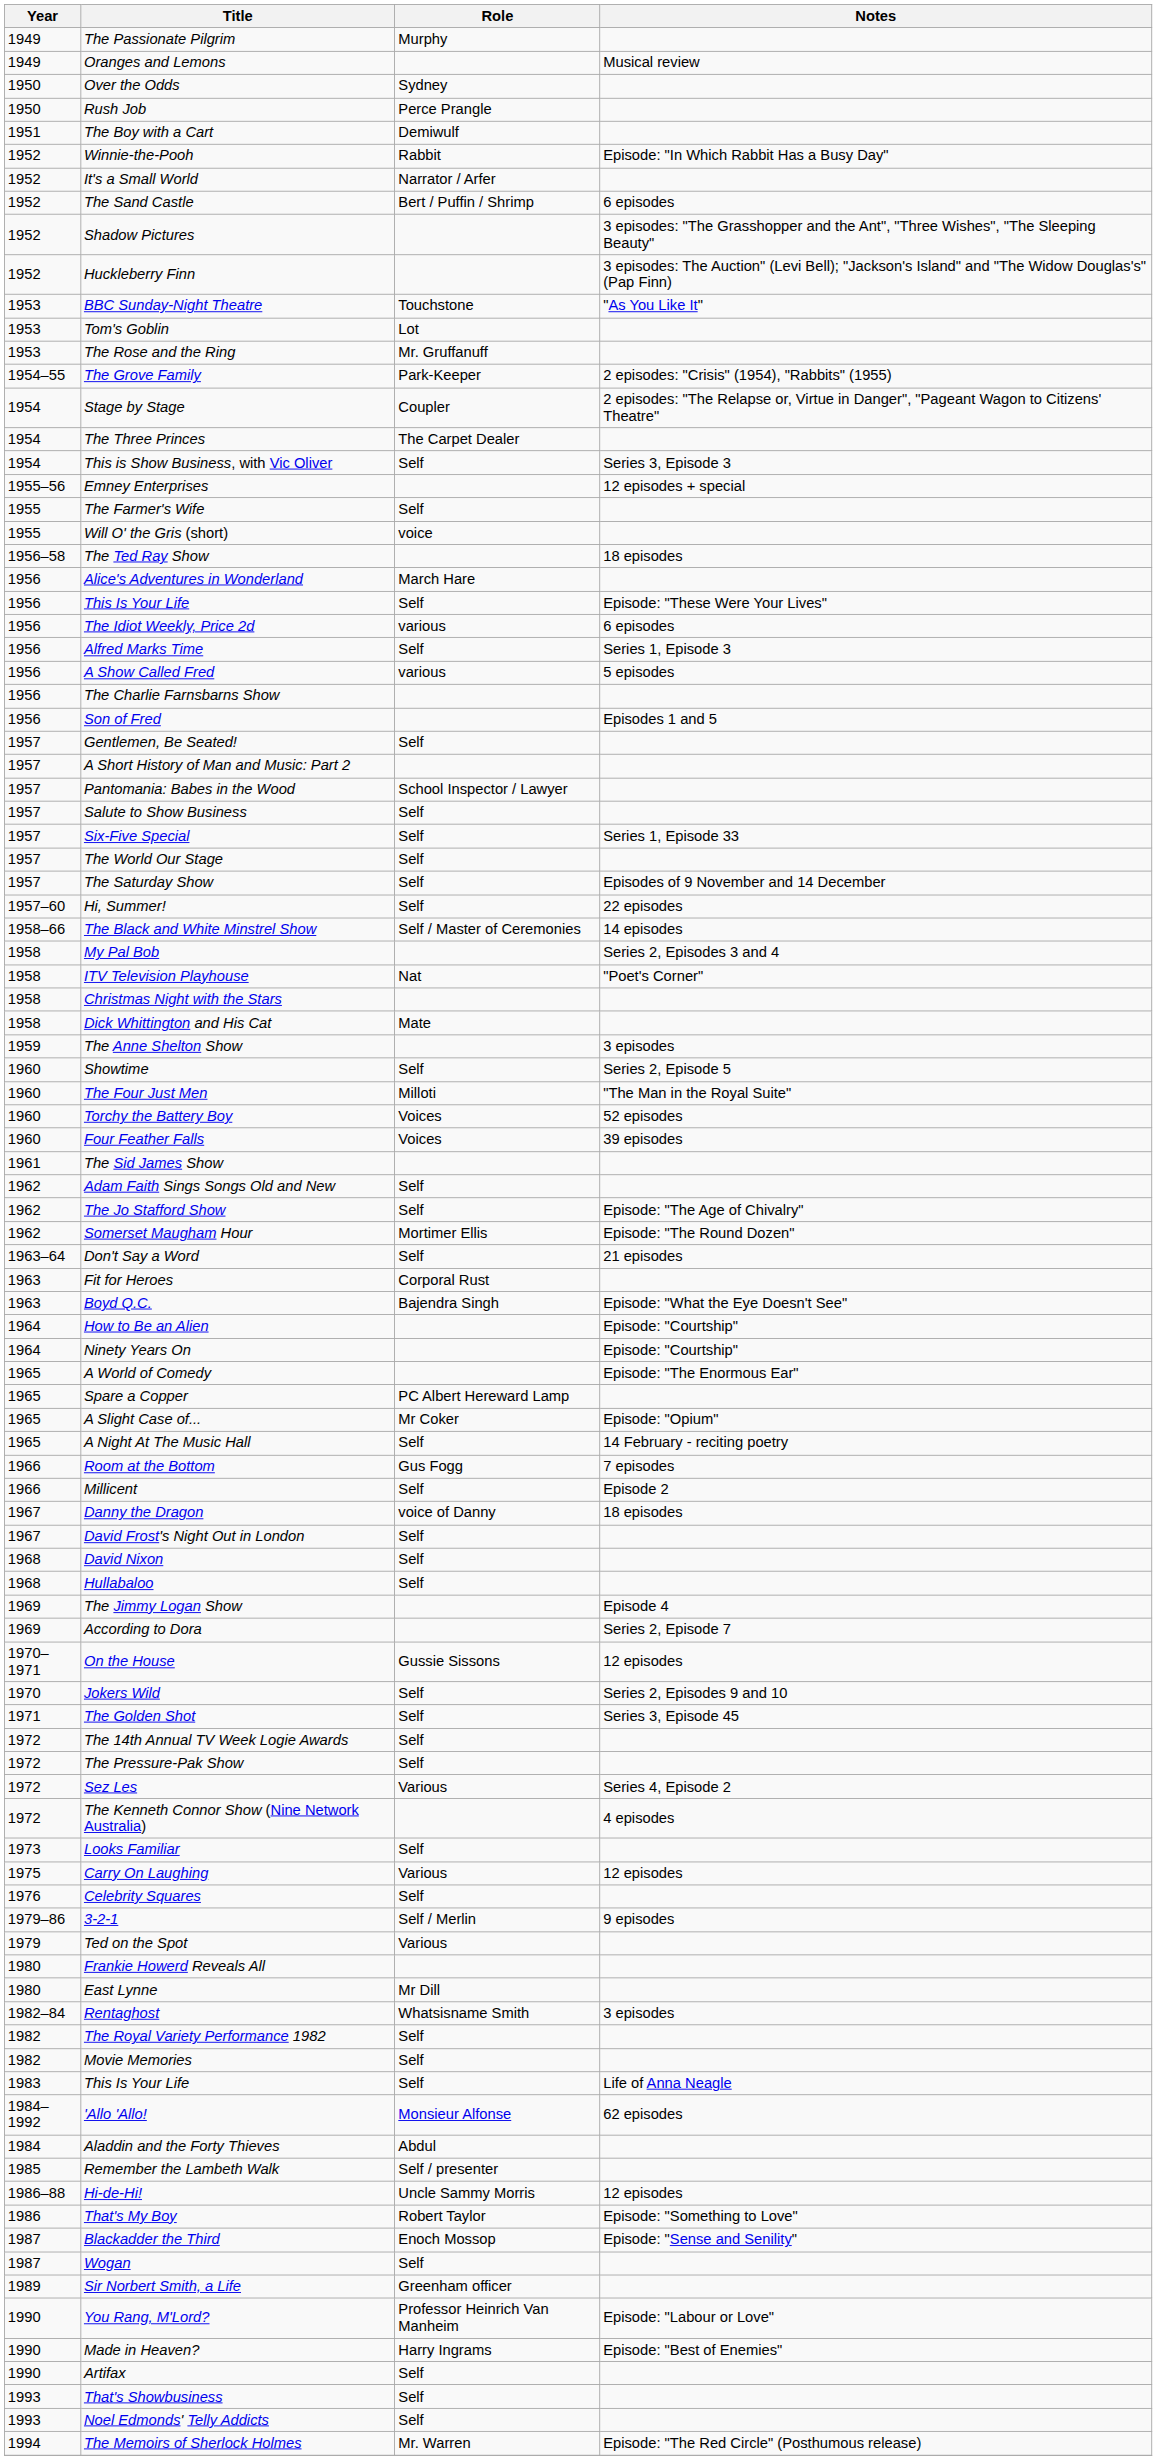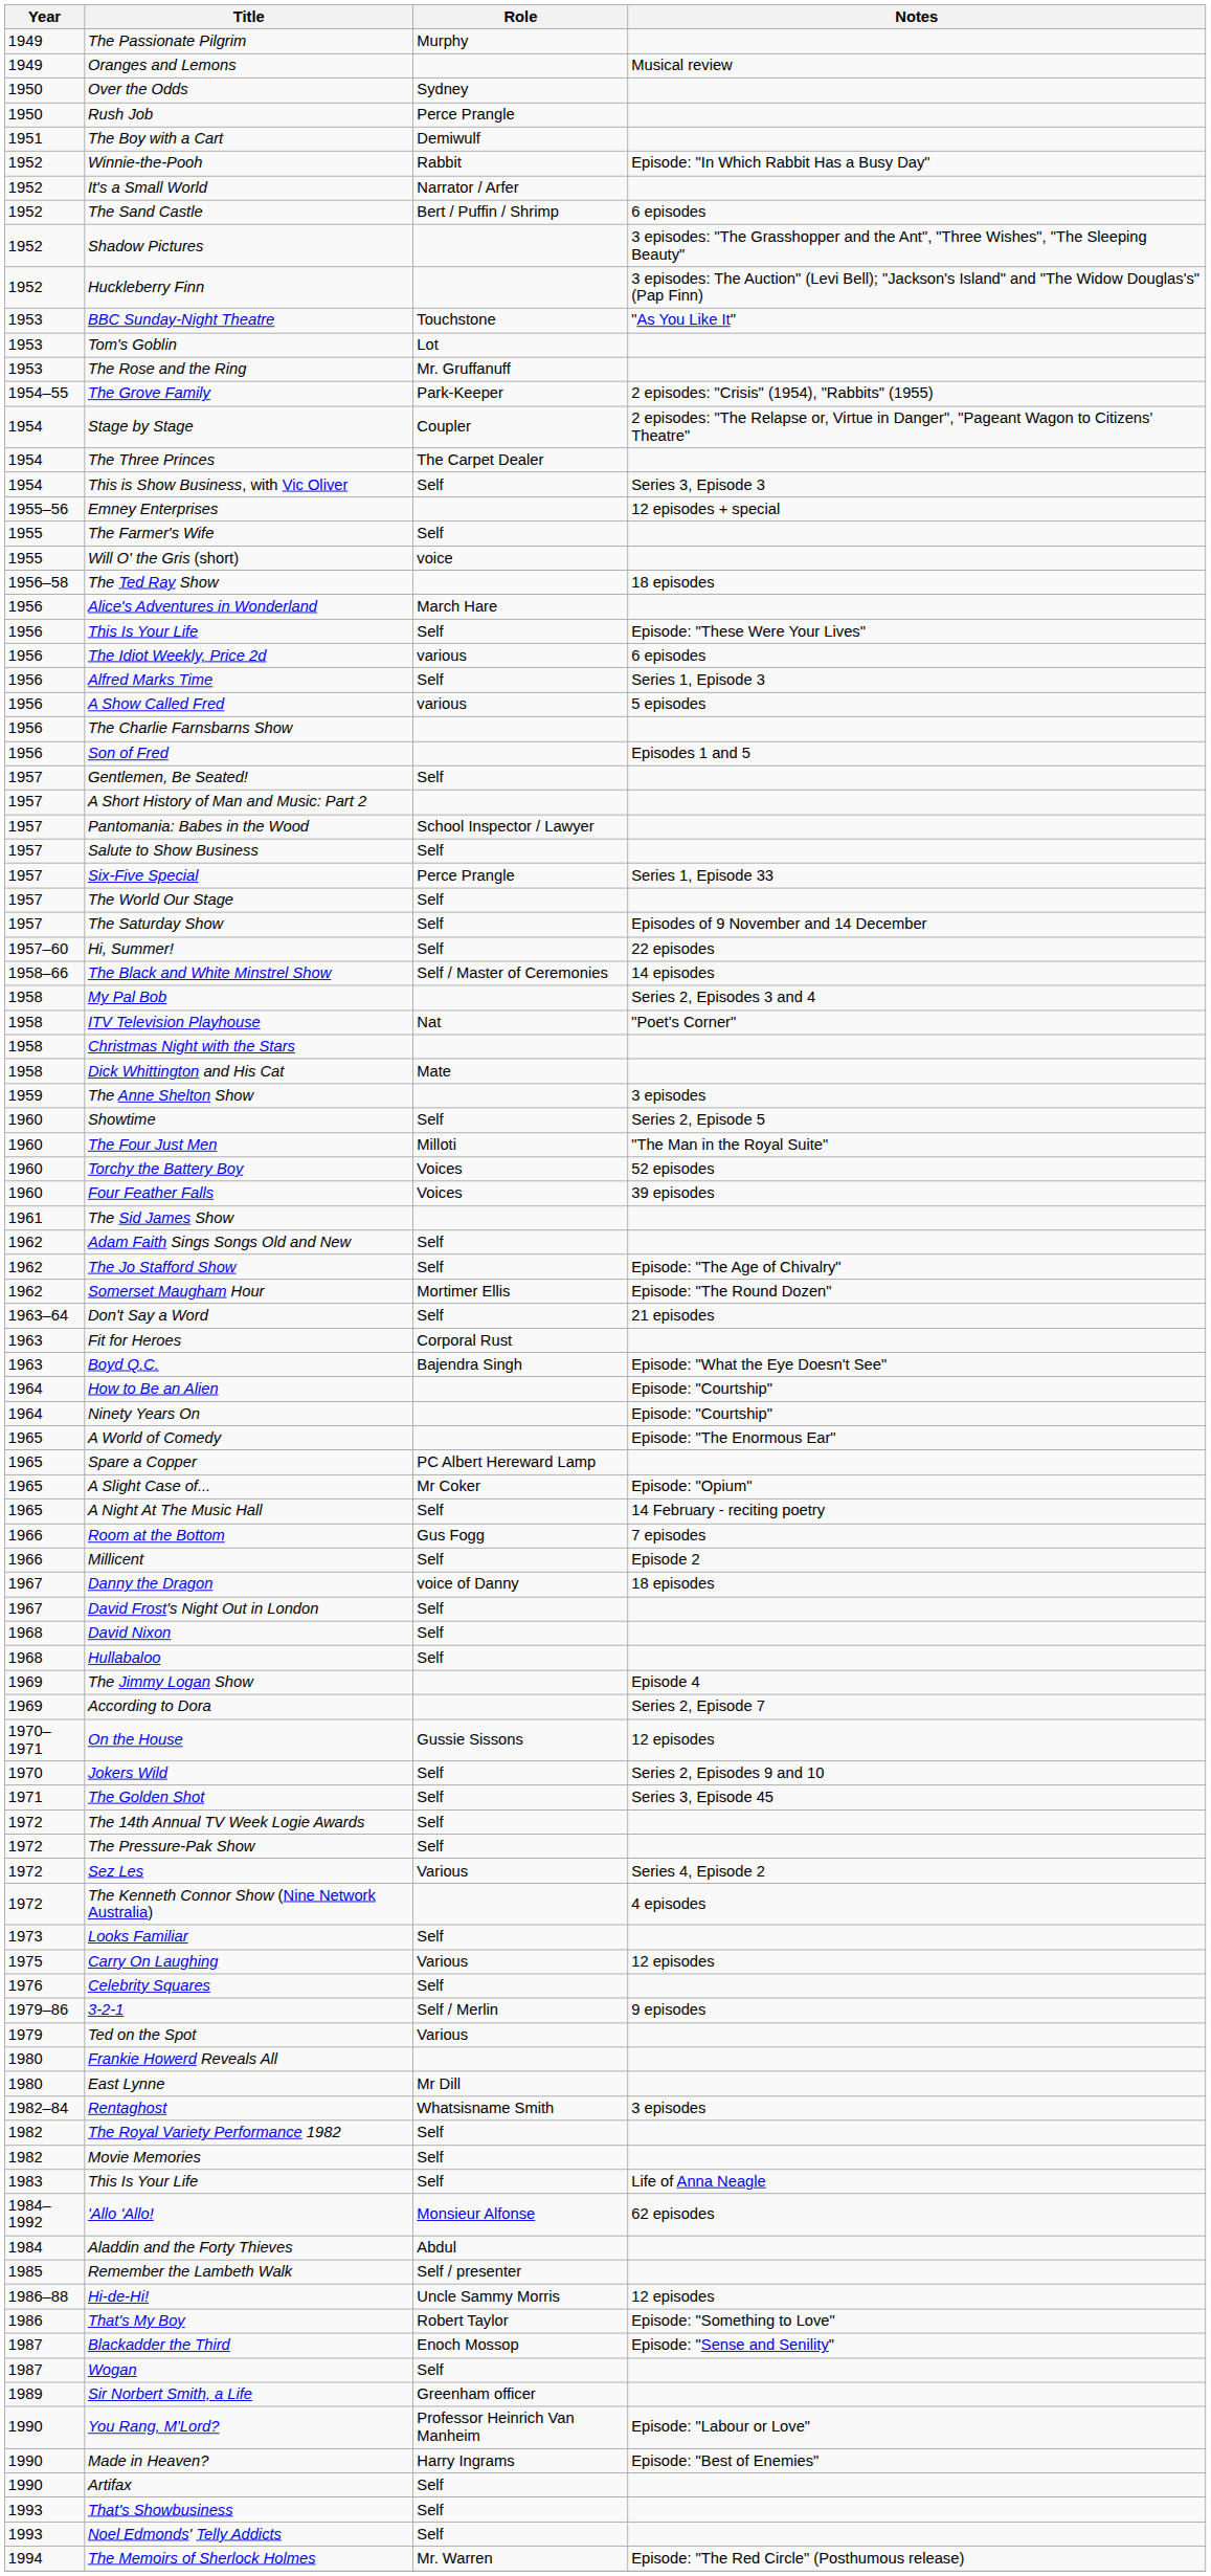 <table class="wikitable">
 <tr>
 <th>Year</th>
 <th>Title</th>
 <th>Role</th>
 <th>Notes</th>
 </tr>
 <tr>
 <td>1949</td>
 <td><em>The Passionate Pilgrim</em></td>
 <td>Murphy</td>
 <td></td>
 </tr>
 <tr>
 <td>1949</td>
 <td><em>Oranges and Lemons</em></td>
 <td></td>
 <td>Musical review</td>
 </tr>
 <tr>
 <td>1950</td>
 <td><em>Over the Odds</em></td>
 <td>Sydney</td>
 <td></td>
 </tr>
 <tr>
 <td>1950</td>
 <td><em>Rush Job</em></td>
 <td>Perce Prangle</td>
 <td></td>
 </tr>
 <tr>
 <td>1951</td>
 <td><em>The Boy with a Cart</em></td>
 <td>Demiwulf</td>
 <td></td>
 </tr>
 <tr>
 <td>1952</td>
 <td><em>Winnie-the-Pooh</em></td>
 <td>Rabbit</td>
 <td>Episode: "In Which Rabbit Has a Busy Day"</td>
 </tr>
 <tr>
 <td>1952</td>
 <td><em>It's a Small World</em></td>
 <td>Narrator / Arfer</td>
 <td></td>
 </tr>
 <tr>
 <td>1952</td>
 <td><em>The Sand Castle</em></td>
 <td>Bert / Puffin / Shrimp</td>
 <td>6 episodes</td>
 </tr>
 <tr>
 <td>1952</td>
 <td><em>Shadow Pictures</em></td>
 <td></td>
 <td>3 episodes: "The Grasshopper and the Ant", "Three Wishes", "The Sleeping Beauty"</td>
 </tr>
 <tr>
 <td>1952</td>
 <td><em>Huckleberry Finn</em></td>
 <td></td>
 <td>3 episodes: The Auction" (Levi Bell); "Jackson's Island" and "The Widow Douglas's" (Pap Finn)</td>
 </tr>
 <tr>
 <td>1953</td>
 <td><em><a href='#'>BBC Sunday-Night Theatre</a></em></td>
 <td>Touchstone</td>
 <td>"<a href='#'>As You Like It</a>"</td>
 </tr>
 <tr>
 <td>1953</td>
 <td><em>Tom's Goblin</em></td>
 <td>Lot</td>
 <td></td>
 </tr>
 <tr>
 <td>1953</td>
 <td><em>The Rose and the Ring</em></td>
 <td>Mr. Gruffanuff</td>
 <td></td>
 </tr>
 <tr>
 <td>1954–55</td>
 <td><em><a href='#'>The Grove Family</a></em></td>
 <td>Park-Keeper</td>
 <td>2 episodes: "Crisis" (1954), "Rabbits" (1955)</td>
 </tr>
 <tr>
 <td>1954</td>
 <td><em>Stage by Stage</em></td>
 <td>Coupler</td>
 <td>2 episodes: "The Relapse or, Virtue in Danger", "Pageant Wagon to Citizens' Theatre"</td>
 </tr>
 <tr>
 <td>1954</td>
 <td><em>The Three Princes</em></td>
 <td>The Carpet Dealer</td>
 <td></td>
 </tr>
 <tr>
 <td>1954</td>
 <td><em>This is Show Business</em>, with <a href='#'>Vic Oliver</a></td>
 <td>Self</td>
 <td>Series 3, Episode 3</td>
 </tr>
 <tr>
 <td>1955–56</td>
 <td><em>Emney Enterprises</em></td>
 <td></td>
 <td>12 episodes + special</td>
 </tr>
 <tr>
 <td>1955</td>
 <td><em>The Farmer's Wife</em></td>
 <td>Self</td>
 <td></td>
 </tr>
 <tr>
 <td>1955</td>
 <td><em>Will O' the Gris</em> (short)</td>
 <td>voice</td>
 <td></td>
 </tr>
 <tr>
 <td>1956–58</td>
 <td><em>The <a href='#'>Ted Ray</a> Show</em></td>
 <td></td>
 <td>18 episodes</td>
 </tr>
 <tr>
 <td>1956</td>
 <td><em><a href='#'>Alice's Adventures in Wonderland</a></em></td>
 <td>March Hare</td>
 <td></td>
 </tr>
 <tr>
 <td>1956</td>
 <td><em><a href='#'>This Is Your Life</a></em></td>
 <td>Self</td>
 <td>Episode: "These Were Your Lives"</td>
 </tr>
 <tr>
 <td>1956</td>
 <td><em><a href='#'>The Idiot Weekly, Price 2d</a></em></td>
 <td>various</td>
 <td>6 episodes</td>
 </tr>
 <tr>
 <td>1956</td>
 <td><em><a href='#'>Alfred Marks Time</a></em></td>
 <td>Self</td>
 <td>Series 1, Episode 3</td>
 </tr>
 <tr>
 <td>1956</td>
 <td><em><a href='#'>A Show Called Fred</a></em></td>
 <td>various</td>
 <td>5 episodes</td>
 </tr>
 <tr>
 <td>1956</td>
 <td><em>The Charlie Farnsbarns Show</em></td>
 <td></td>
 <td></td>
 </tr>
 <tr>
 <td>1956</td>
 <td><em><a href='#'>Son of Fred</a></em></td>
 <td></td>
 <td>Episodes 1 and 5</td>
 </tr>
 <tr>
 <td>1957</td>
 <td><em>Gentlemen, Be Seated!</em></td>
 <td>Self</td>
 <td></td>
 </tr>
 <tr>
 <td>1957</td>
 <td><em>A Short History of Man and Music: Part 2</em></td>
 <td></td>
 <td></td>
 </tr>
 <tr>
 <td>1957</td>
 <td><em>Pantomania: Babes in the Wood</em></td>
 <td>School Inspector / Lawyer</td>
 <td></td>
 </tr>
 <tr>
 <td>1957</td>
 <td><em>Salute to Show Business</em></td>
 <td>Self</td>
 <td></td>
 </tr>
 <tr>
 <td>1957</td>
 <td><em><a href='#'>Six-Five Special</a></em></td>
-<td>Self</td>
+<td>Perce Prangle</td>
 <td>Series 1, Episode 33</td>
 </tr>
 <tr>
 <td>1957</td>
 <td><em>The World Our Stage</em></td>
 <td>Self</td>
 <td></td>
 </tr>
 <tr>
 <td>1957</td>
 <td><em>The Saturday Show</em></td>
 <td>Self</td>
 <td>Episodes of 9 November and 14 December</td>
 </tr>
 <tr>
 <td>1957–60</td>
 <td><em>Hi, Summer!</em></td>
 <td>Self</td>
 <td>22 episodes</td>
 </tr>
 <tr>
 <td>1958–66</td>
 <td><em><a href='#'>The Black and White Minstrel Show</a></em></td>
 <td>Self / Master of Ceremonies</td>
 <td>14 episodes</td>
 </tr>
 <tr>
 <td>1958</td>
 <td><em><a href='#'>My Pal Bob</a></em></td>
 <td></td>
 <td>Series 2, Episodes 3 and 4</td>
 </tr>
 <tr>
 <td>1958</td>
 <td><em><a href='#'>ITV Television Playhouse</a></em></td>
 <td>Nat</td>
 <td>"Poet's Corner"</td>
 </tr>
 <tr>
 <td>1958</td>
 <td><em><a href='#'>Christmas Night with the Stars</a></em></td>
 <td></td>
 <td></td>
 </tr>
 <tr>
 <td>1958</td>
 <td><em><a href='#'>Dick Whittington</a> and His Cat</em></td>
 <td>Mate</td>
 <td></td>
 </tr>
 <tr>
 <td>1959</td>
 <td><em>The <a href='#'>Anne Shelton</a> Show</em></td>
 <td></td>
 <td>3 episodes</td>
 </tr>
 <tr>
 <td>1960</td>
 <td><em>Showtime</em></td>
 <td>Self</td>
 <td>Series 2, Episode 5</td>
 </tr>
 <tr>
 <td>1960</td>
 <td><em><a href='#'>The Four Just Men</a></em></td>
 <td>Milloti</td>
 <td>"The Man in the Royal Suite"</td>
 </tr>
 <tr>
 <td>1960</td>
 <td><em><a href='#'>Torchy the Battery Boy</a></em></td>
 <td>Voices</td>
 <td>52 episodes</td>
 </tr>
 <tr>
 <td>1960</td>
 <td><em><a href='#'>Four Feather Falls</a></em></td>
 <td>Voices</td>
 <td>39 episodes</td>
 </tr>
 <tr>
 <td>1961</td>
 <td><em>The <a href='#'>Sid James</a> Show</em></td>
 <td></td>
 <td></td>
 </tr>
 <tr>
 <td>1962</td>
 <td><em><a href='#'>Adam Faith</a> Sings Songs Old and New</em></td>
 <td>Self</td>
 <td></td>
 </tr>
 <tr>
 <td>1962</td>
 <td><em><a href='#'>The Jo Stafford Show</a></em></td>
 <td>Self</td>
 <td>Episode: "The Age of Chivalry"</td>
 </tr>
 <tr>
 <td>1962</td>
 <td><em><a href='#'>Somerset Maugham</a> Hour</em></td>
 <td>Mortimer Ellis</td>
 <td>Episode: "The Round Dozen"</td>
 </tr>
 <tr>
 <td>1963–64</td>
 <td><em>Don't Say a Word</em></td>
 <td>Self</td>
 <td>21 episodes</td>
 </tr>
 <tr>
 <td>1963</td>
 <td><em>Fit for Heroes</em></td>
 <td>Corporal Rust</td>
 <td></td>
 </tr>
 <tr>
 <td>1963</td>
 <td><em><a href='#'>Boyd Q.C.</a></em></td>
 <td>Bajendra Singh</td>
 <td>Episode: "What the Eye Doesn't See"</td>
 </tr>
 <tr>
 <td>1964</td>
 <td><em><a href='#'>How to Be an Alien</a></em></td>
 <td></td>
 <td>Episode: "Courtship"</td>
 </tr>
 <tr>
 <td>1964</td>
 <td><em>Ninety Years On</em></td>
 <td></td>
 <td>Episode: "Courtship"</td>
 </tr>
 <tr>
 <td>1965</td>
 <td><em>A World of Comedy</em></td>
 <td></td>
 <td>Episode: "The Enormous Ear"</td>
 </tr>
 <tr>
 <td>1965</td>
 <td><em>Spare a Copper</em></td>
 <td>PC Albert Hereward Lamp</td>
 <td></td>
 </tr>
 <tr>
 <td>1965</td>
 <td><em>A Slight Case of...</em></td>
 <td>Mr Coker</td>
 <td>Episode: "Opium"</td>
 </tr>
 <tr>
 <td>1965</td>
 <td><em>A Night At The Music Hall</em></td>
 <td>Self</td>
 <td>14 February - reciting poetry</td>
 </tr>
 <tr>
 <td>1966</td>
 <td><em><a href='#'>Room at the Bottom</a></em></td>
 <td>Gus Fogg</td>
 <td>7 episodes</td>
 </tr>
 <tr>
 <td>1966</td>
 <td><em>Millicent</em></td>
 <td>Self</td>
 <td>Episode 2</td>
 </tr>
 <tr>
 <td>1967</td>
 <td><em><a href='#'>Danny the Dragon</a></em></td>
 <td>voice of Danny</td>
 <td>18 episodes</td>
 </tr>
 <tr>
 <td>1967</td>
 <td><em><a href='#'>David Frost</a>'s Night Out in London</em></td>
 <td>Self</td>
 <td></td>
 </tr>
 <tr>
 <td>1968</td>
 <td><em><a href='#'>David Nixon</a></em></td>
 <td>Self</td>
 <td></td>
 </tr>
 <tr>
 <td>1968</td>
 <td><em><a href='#'>Hullabaloo</a></em></td>
 <td>Self</td>
 <td></td>
 </tr>
 <tr>
 <td>1969</td>
 <td><em>The <a href='#'>Jimmy Logan</a> Show</em></td>
 <td></td>
 <td>Episode 4</td>
 </tr>
 <tr>
 <td>1969</td>
 <td><em>According to Dora</em></td>
 <td></td>
 <td>Series 2, Episode 7</td>
 </tr>
 <tr>
 <td>1970–1971</td>
 <td><em><a href='#'>On the House</a></em></td>
 <td>Gussie Sissons</td>
 <td>12 episodes</td>
 </tr>
 <tr>
 <td>1970</td>
 <td><em><a href='#'>Jokers Wild</a></em></td>
 <td>Self</td>
 <td>Series 2, Episodes 9 and 10</td>
 </tr>
 <tr>
 <td>1971</td>
 <td><em><a href='#'>The Golden Shot</a></em></td>
 <td>Self</td>
 <td>Series 3, Episode 45</td>
 </tr>
 <tr>
 <td>1972</td>
 <td><em>The 14th Annual TV Week Logie Awards</em></td>
 <td>Self</td>
 <td></td>
 </tr>
 <tr>
 <td>1972</td>
 <td><em>The Pressure-Pak Show</em></td>
 <td>Self</td>
 <td></td>
 </tr>
 <tr>
 <td>1972</td>
 <td><em><a href='#'>Sez Les</a></em></td>
 <td>Various</td>
 <td>Series 4, Episode 2</td>
 </tr>
 <tr>
 <td>1972</td>
 <td><em>The Kenneth Connor Show</em> (<a href='#'>Nine Network Australia</a>)</td>
 <td></td>
 <td>4 episodes</td>
 </tr>
 <tr>
 <td>1973</td>
 <td><em><a href='#'>Looks Familiar </a></em></td>
 <td>Self</td>
 <td></td>
 </tr>
 <tr>
 <td>1975</td>
 <td><em><a href='#'>Carry On Laughing</a></em></td>
 <td>Various</td>
 <td>12 episodes</td>
 </tr>
 <tr>
 <td>1976</td>
 <td><em><a href='#'>Celebrity Squares</a></em></td>
 <td>Self</td>
 <td></td>
 </tr>
 <tr>
 <td>1979–86</td>
 <td><em><a href='#'>3-2-1</a></em></td>
 <td>Self / Merlin</td>
 <td>9 episodes</td>
 </tr>
 <tr>
 <td>1979</td>
 <td><em>Ted on the Spot</em></td>
 <td>Various</td>
 <td></td>
 </tr>
 <tr>
 <td>1980</td>
 <td><em><a href='#'>Frankie Howerd</a> Reveals All</em></td>
 <td></td>
 <td></td>
 </tr>
 <tr>
 <td>1980</td>
 <td><em>East Lynne</em></td>
 <td>Mr Dill</td>
 <td></td>
 </tr>
 <tr>
 <td>1982–84</td>
 <td><em><a href='#'>Rentaghost</a></em></td>
 <td>Whatsisname Smith</td>
 <td>3 episodes</td>
 </tr>
 <tr>
 <td>1982</td>
 <td><em><a href='#'>The Royal Variety Performance</a> 1982</em></td>
 <td>Self</td>
 <td></td>
 </tr>
 <tr>
 <td>1982</td>
 <td><em>Movie Memories</em></td>
 <td>Self</td>
 <td></td>
 </tr>
 <tr>
 <td>1983</td>
 <td><em>This Is Your Life</em></td>
 <td>Self</td>
 <td>Life of <a href='#'>Anna Neagle</a></td>
 </tr>
 <tr>
 <td>1984–1992</td>
 <td><em><a href='#'>'Allo 'Allo!</a></em></td>
 <td><a href='#'>Monsieur Alfonse</a></td>
 <td>62 episodes</td>
 </tr>
 <tr>
 <td>1984</td>
 <td><em>Aladdin and the Forty Thieves</em></td>
 <td>Abdul</td>
 <td></td>
 </tr>
 <tr>
 <td>1985</td>
 <td><em>Remember the Lambeth Walk</em></td>
 <td>Self / presenter</td>
 <td></td>
 </tr>
 <tr>
 <td>1986–88</td>
 <td><em><a href='#'>Hi-de-Hi!</a></em></td>
 <td>Uncle Sammy Morris</td>
 <td>12 episodes</td>
 </tr>
 <tr>
 <td>1986</td>
 <td><em><a href='#'>That's My Boy</a></em></td>
 <td>Robert Taylor</td>
 <td>Episode: "Something to Love"</td>
 </tr>
 <tr>
 <td>1987</td>
 <td><em><a href='#'>Blackadder the Third</a></em></td>
 <td>Enoch Mossop</td>
 <td>Episode: "<a href='#'>Sense and Senility</a>"</td>
 </tr>
 <tr>
 <td>1987</td>
 <td><em><a href='#'>Wogan</a></em></td>
 <td>Self</td>
 <td></td>
 </tr>
 <tr>
 <td>1989</td>
 <td><em><a href='#'>Sir Norbert Smith, a Life</a></em></td>
 <td>Greenham officer</td>
 <td></td>
 </tr>
 <tr>
 <td>1990</td>
 <td><em><a href='#'>You Rang, M'Lord?</a></em></td>
 <td>Professor Heinrich Van Manheim</td>
 <td>Episode: "Labour or Love"</td>
 </tr>
 <tr>
 <td>1990</td>
 <td><em>Made in Heaven?</em></td>
 <td>Harry Ingrams</td>
 <td>Episode: "Best of Enemies"</td>
 </tr>
 <tr>
 <td>1990</td>
 <td><em>Artifax</em></td>
 <td>Self</td>
 <td></td>
 </tr>
 <tr>
 <td>1993</td>
 <td><em><a href='#'>That's Showbusiness</a></em></td>
 <td>Self</td>
 <td></td>
 </tr>
 <tr>
 <td>1993</td>
 <td><em><a href='#'>Noel Edmonds</a>' <a href='#'>Telly Addicts</a></em></td>
 <td>Self</td>
 <td></td>
 </tr>
 <tr>
 <td>1994</td>
 <td><em><a href='#'>The Memoirs of Sherlock Holmes</a></em></td>
 <td>Mr. Warren</td>
 <td>Episode: "The Red Circle" (Posthumous release)</td>
 </tr>
 <tr>
 </tr>
 </table>
